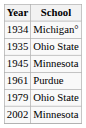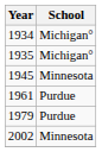 <table class="wikitable">
 <tr>
 <th>Year</th>
 <th>School</th>
 </tr>
 <tr>
 <td>1934</td>
 <td>Michigan°</td>
 </tr>
 <tr>
 <td>1935</td>
-<td>Ohio State</td>
+<td>Michigan°</td>
 </tr>
 <tr>
 <td>1945</td>
 <td>Minnesota</td>
 </tr>
 <tr>
 <td>1961</td>
 <td>Purdue</td>
 </tr>
 <tr>
 <td>1979</td>
-<td>Ohio State</td>
+<td>Purdue</td>
 </tr>
 <tr>
 <td>2002</td>
 <td>Minnesota</td>
 </tr>
 <tr>
 </tr>
 </table>
